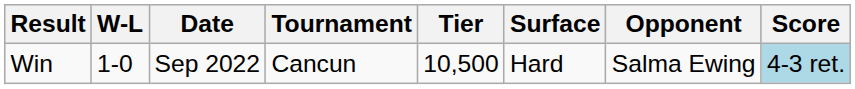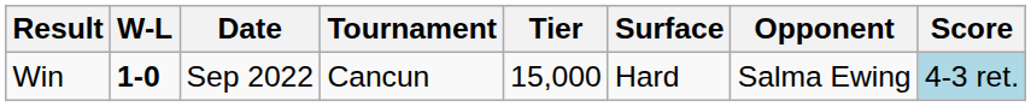 <table class="wikitable">
 <tr>
 <th>Result</th>
 <th>W-L</th>
 <th>Date</th>
 <th>Tournament</th>
 <th>Tier</th>
 <th>Surface</th>
 <th>Opponent</th>
 <th>Score</th>
 </tr>
 <tr>
 <td>Win</td>
-<td>1-0</td>
+<td><strong>1-0</strong></td>
 <td>Sep 2022</td>
 <td>Cancun</td>
-<td>10,500</td>
+<td>15,000</td>
 <td>Hard</td>
 <td> Salma Ewing</td>
 <td style="background: lightblue;">4-3 ret.</td>
 </tr>
 </table>
